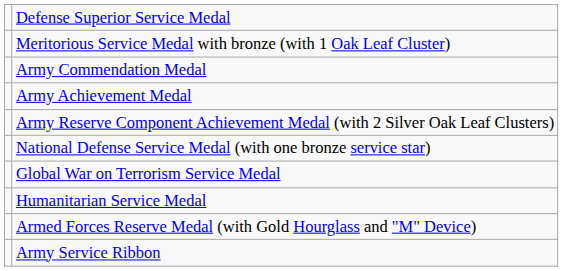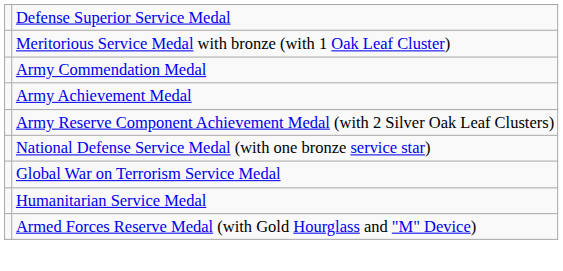 <table class="wikitable">
 <tr>
 <td></td>
 <td><a href='#'>Defense Superior Service Medal</a></td>
 </tr>
 <tr>
 <td></td>
 <td><a href='#'>Meritorious Service Medal</a> with bronze (with 1 <a href='#'>Oak Leaf Cluster</a>)</td>
 </tr>
 <tr>
 <td></td>
 <td><a href='#'>Army Commendation Medal</a></td>
 </tr>
 <tr>
 <td></td>
 <td><a href='#'>Army Achievement Medal</a></td>
 </tr>
 <tr>
 <td></td>
 <td><a href='#'>Army Reserve Component Achievement Medal</a> (with 2 Silver Oak Leaf Clusters)</td>
 </tr>
 <tr>
 <td></td>
 <td><a href='#'>National Defense Service Medal</a> (with one bronze <a href='#'>service star</a>)</td>
 </tr>
 <tr>
 <td></td>
 <td><a href='#'>Global War on Terrorism Service Medal</a></td>
 </tr>
 <tr>
 <td></td>
 <td><a href='#'>Humanitarian Service Medal</a></td>
 </tr>
 <tr>
 <td><span></span></td>
 <td><a href='#'>Armed Forces Reserve Medal</a> (with Gold <a href='#'>Hourglass</a> and <a href='#'>"M" Device</a>)</td>
 </tr>
-<tr>
-<td></td>
-<td><a href='#'>Army Service Ribbon</a></td>
-</tr>
 </table>
